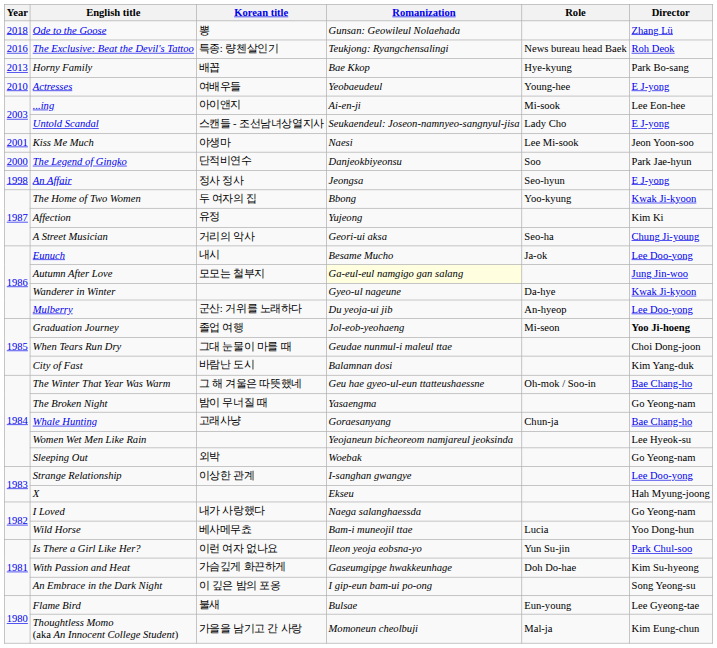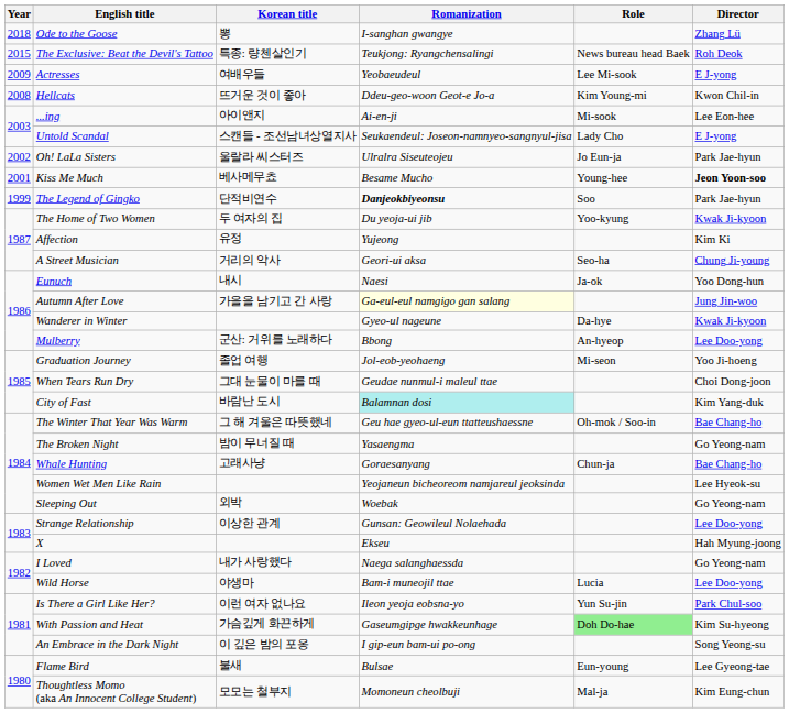 <table class="wikitable sortable">
 <tr>
 <th>Year</th>
 <th>English title</th>
 <th><a href='#'>Korean title</a></th>
 <th><a href='#'>Romanization</a></th>
 <th>Role</th>
 <th>Director</th>
 </tr>
 <tr>
 <td><a href='#'>2018</a></td>
 <td><em><a href='#'>Ode to the Goose</a></em></td>
 <td>뽕</td>
-<td><em>Gunsan: Geowileul Nolaehada</em></td>
+<td><em>I-sanghan gwangye</em></td>
 <td></td>
 <td><a href='#'>Zhang Lü</a></td>
 </tr>
 <tr>
-<td><a href='#'>2016</a></td>
+<td><a href='#'>2015</a></td>
 <td><em><a href='#'>The Exclusive: Beat the Devil's Tattoo</a></em></td>
 <td>특종: 량첸살인기</td>
 <td><em>Teukjong: Ryangchensalingi</em></td>
 <td>News bureau head Baek</td>
 <td><a href='#'>Roh Deok</a></td>
 </tr>
 <tr>
-<td><a href='#'>2013</a></td>
-<td><em>Horny Family</em></td>
-<td>배꼽</td>
-<td><em>Bae Kkop</em></td>
-<td>Hye-kyung</td>
-<td>Park Bo-sang</td>
-</tr>
-<tr>
-<td><a href='#'>2010</a></td>
+<td><a href='#'>2009</a></td>
 <td><em><a href='#'>Actresses</a></em></td>
 <td>여배우들</td>
 <td><em>Yeobaeudeul</em></td>
-<td>Young-hee</td>
+<td>Lee Mi-sook</td>
 <td><a href='#'>E J-yong</a></td>
+</tr>
+<tr>
+<td><a href='#'>2008</a></td>
+<td><em><a href='#'>Hellcats</a></em></td>
+<td>뜨거운 것이 좋아</td>
+<td><em>Ddeu-geo-woon Geot-e Jo-a</em></td>
+<td>Kim Young-mi</td>
+<td>Kwon Chil-in</td>
 </tr>
 <tr>
 <td rowspan="2"><a href='#'>2003</a></td>
 <td><em><a href='#'>...ing</a></em></td>
 <td>아이앤지</td>
 <td><em>Ai-en-ji</em></td>
 <td>Mi-sook</td>
 <td>Lee Eon-hee</td>
 </tr>
 <tr>
 <td><em><a href='#'>Untold Scandal</a></em></td>
 <td>스캔들 - 조선남녀상열지사</td>
 <td><em>Seukaendeul: Joseon-namnyeo-sangnyul-jisa</em></td>
 <td>Lady Cho</td>
 <td><a href='#'>E J-yong</a></td>
 </tr>
 <tr>
-<td><a href='#'>2001</a></td>
-<td><em>Kiss Me Much</em></td>
-<td>야생마</td>
-<td><em>Naesi</em></td>
-<td>Lee Mi-sook</td>
-<td>Jeon Yoon-soo</td>
-</tr>
-<tr>
-<td><a href='#'>2000</a></td>
-<td><em><a href='#'>The Legend of Gingko</a></em></td>
-<td>단적비연수</td>
-<td><em>Danjeokbiyeonsu</em></td>
-<td>Soo</td>
+<td><a href='#'>2002</a></td>
+<td><em>Oh! LaLa Sisters</em></td>
+<td>울랄라 씨스터즈</td>
+<td><em>Ulralra Siseuteojeu</em></td>
+<td>Jo Eun-ja</td>
 <td>Park Jae-hyun</td>
 </tr>
 <tr>
-<td><a href='#'>1998</a></td>
-<td><em><a href='#'>An Affair</a></em></td>
-<td>정사 정사</td>
-<td><em>Jeongsa</em></td>
-<td>Seo-hyun</td>
-<td><a href='#'>E J-yong</a></td>
+<td><a href='#'>2001</a></td>
+<td><em>Kiss Me Much</em></td>
+<td>베사메무쵸</td>
+<td><em>Besame Mucho</em></td>
+<td>Young-hee</td>
+<td><strong>Jeon Yoon-soo</strong></td>
+</tr>
+<tr>
+<td><a href='#'>1999</a></td>
+<td><em><a href='#'>The Legend of Gingko</a></em></td>
+<td>단적비연수</td>
+<td><strong><em>Danjeokbiyeonsu</em></strong></td>
+<td>Soo</td>
+<td>Park Jae-hyun</td>
 </tr>
 <tr>
 <td rowspan="3"><a href='#'>1987</a></td>
 <td><em>The Home of Two Women</em></td>
 <td>두 여자의 집</td>
-<td><em>Bbong</em></td>
+<td><em>Du yeoja-ui jib</em></td>
 <td>Yoo-kyung</td>
 <td><a href='#'>Kwak Ji-kyoon</a></td>
 </tr>
 <tr>
 <td><em>Affection</em></td>
 <td>유정</td>
 <td><em>Yujeong</em></td>
 <td></td>
 <td>Kim Ki</td>
 </tr>
 <tr>
 <td><em>A Street Musician</em></td>
 <td>거리의 악사</td>
 <td><em>Geori-ui aksa</em></td>
 <td>Seo-ha</td>
 <td><a href='#'>Chung Ji-young</a></td>
 </tr>
 <tr>
 <td rowspan="4"><a href='#'>1986</a></td>
 <td><em><a href='#'>Eunuch</a></em></td>
 <td>내시</td>
-<td><em>Besame Mucho</em></td>
+<td><em>Naesi</em></td>
 <td>Ja-ok</td>
-<td><a href='#'>Lee Doo-yong</a></td>
+<td>Yoo Dong-hun</td>
 </tr>
 <tr>
 <td><em>Autumn After Love</em></td>
-<td>모모는 철부지</td>
+<td>가을을 남기고 간 사랑</td>
 <td style="background: lightyellow;"><em>Ga-eul-eul namgigo gan salang</em></td>
 <td></td>
 <td><a href='#'>Jung Jin-woo</a></td>
 </tr>
 <tr>
 <td><em>Wanderer in Winter</em></td>
 <td></td>
 <td><em>Gyeo-ul nageune</em></td>
 <td>Da-hye</td>
 <td><a href='#'>Kwak Ji-kyoon</a></td>
 </tr>
 <tr>
 <td><em><a href='#'>Mulberry</a></em></td>
 <td>군산: 거위를 노래하다</td>
-<td><em>Du yeoja-ui jib</em></td>
+<td><em>Bbong</em></td>
 <td>An-hyeop</td>
 <td><a href='#'>Lee Doo-yong</a></td>
 </tr>
 <tr>
 <td rowspan="3"><a href='#'>1985</a></td>
 <td><em>Graduation Journey</em></td>
 <td>졸업 여행</td>
 <td><em>Jol-eob-yeohaeng</em></td>
 <td>Mi-seon</td>
-<td><strong>Yoo Ji-hoeng</strong></td>
+<td>Yoo Ji-hoeng</td>
 </tr>
 <tr>
 <td><em>When Tears Run Dry</em></td>
 <td>그대 눈물이 마를 때</td>
 <td><em>Geudae nunmul-i maleul ttae</em></td>
 <td></td>
 <td>Choi Dong-joon</td>
 </tr>
 <tr>
 <td><em>City of Fast</em></td>
 <td>바람난 도시</td>
-<td><em>Balamnan dosi</em></td>
+<td style="background: paleturquoise;"><em>Balamnan dosi</em></td>
 <td></td>
 <td>Kim Yang-duk</td>
 </tr>
 <tr>
 <td rowspan="5"><a href='#'>1984</a></td>
 <td><em>The Winter That Year Was Warm</em></td>
 <td>그 해 겨울은 따뜻했네</td>
 <td><em>Geu hae gyeo-ul-eun ttatteushaessne</em></td>
 <td>Oh-mok / Soo-in</td>
 <td><a href='#'>Bae Chang-ho</a></td>
 </tr>
 <tr>
 <td><em>The Broken Night</em></td>
 <td>밤이 무너질 때</td>
 <td><em>Yasaengma</em></td>
 <td></td>
 <td>Go Yeong-nam</td>
 </tr>
 <tr>
 <td><em><a href='#'>Whale Hunting</a></em></td>
 <td>고래사냥</td>
 <td><em>Goraesanyang</em></td>
 <td>Chun-ja</td>
 <td><a href='#'>Bae Chang-ho</a></td>
 </tr>
 <tr>
 <td><em>Women Wet Men Like Rain</em></td>
 <td></td>
 <td><em>Yeojaneun bicheoreom namjareul jeoksinda</em></td>
 <td></td>
 <td>Lee Hyeok-su</td>
 </tr>
 <tr>
 <td><em>Sleeping Out</em></td>
 <td>외박</td>
 <td><em>Woebak</em></td>
 <td></td>
 <td>Go Yeong-nam</td>
 </tr>
 <tr>
 <td rowspan="2"><a href='#'>1983</a></td>
 <td><em>Strange Relationship</em></td>
 <td>이상한 관계</td>
-<td><em>I-sanghan gwangye</em></td>
+<td><em>Gunsan: Geowileul Nolaehada</em></td>
 <td></td>
 <td><a href='#'>Lee Doo-yong</a></td>
 </tr>
 <tr>
 <td><em>X</em></td>
 <td></td>
 <td><em>Ekseu</em></td>
 <td></td>
 <td>Hah Myung-joong</td>
 </tr>
 <tr>
 <td rowspan="2"><a href='#'>1982</a></td>
 <td><em>I Loved</em></td>
 <td>내가 사랑했다</td>
 <td><em>Naega salanghaessda</em></td>
 <td></td>
 <td>Go Yeong-nam</td>
 </tr>
 <tr>
 <td><em>Wild Horse</em></td>
-<td>베사메무쵸</td>
+<td>야생마</td>
 <td><em>Bam-i muneojil ttae</em></td>
 <td>Lucia</td>
-<td>Yoo Dong-hun</td>
+<td><a href='#'>Lee Doo-yong</a></td>
 </tr>
 <tr>
 <td rowspan="3"><a href='#'>1981</a></td>
 <td><em>Is There a Girl Like Her?</em></td>
 <td>이런 여자 없나요</td>
 <td><em>Ileon yeoja eobsna-yo</em></td>
 <td>Yun Su-jin</td>
 <td><a href='#'>Park Chul-soo</a></td>
 </tr>
 <tr>
 <td><em>With Passion and Heat</em></td>
 <td>가슴깊게 화끈하게</td>
 <td><em>Gaseumgipge hwakkeunhage</em></td>
-<td>Doh Do-hae</td>
+<td style="background: lightgreen;">Doh Do-hae</td>
 <td>Kim Su-hyeong</td>
 </tr>
 <tr>
 <td><em>An Embrace in the Dark Night</em></td>
 <td>이 깊은 밤의 포옹</td>
 <td><em>I gip-eun bam-ui po-ong</em></td>
 <td></td>
 <td>Song Yeong-su</td>
 </tr>
 <tr>
 <td rowspan="2"><a href='#'>1980</a></td>
 <td><em>Flame Bird</em></td>
 <td>불새</td>
 <td><em>Bulsae</em></td>
 <td>Eun-young</td>
 <td>Lee Gyeong-tae</td>
 </tr>
 <tr>
 <td><em>Thoughtless Momo</em> <br>(aka <em>An Innocent College Student</em>)</td>
-<td>가을을 남기고 간 사랑</td>
+<td>모모는 철부지</td>
 <td><em>Momoneun cheolbuji</em></td>
 <td>Mal-ja</td>
 <td>Kim Eung-chun</td>
 </tr>
 </table>
